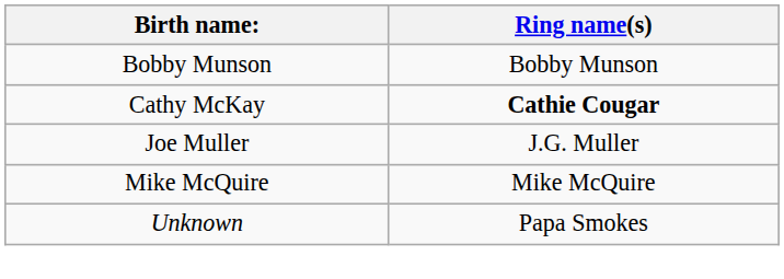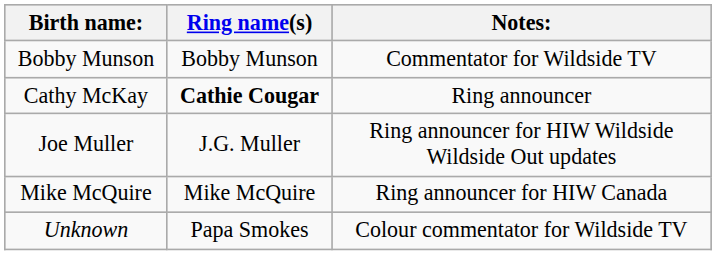 <table class="sortable wikitable" style="font-size:85%; text-align:center; width:70%;">
 <tr>
 <th>Birth name:</th>
 <th><a href='#'>Ring name</a>(s)</th>
+<th>Notes:</th>
 </tr>
 <tr>
 <td>Bobby Munson</td>
 <td>Bobby Munson</td>
+<td>Commentator for Wildside TV</td>
 </tr>
 <tr>
 <td>Cathy McKay</td>
 <td><strong>Cathie Cougar</strong></td>
+<td>Ring announcer</td>
 </tr>
 <tr>
 <td>Joe Muller</td>
 <td>J.G. Muller</td>
+<td>Ring announcer for HIW Wildside<br> Wildside Out updates</td>
 </tr>
 <tr>
 <td>Mike McQuire</td>
 <td>Mike McQuire</td>
+<td>Ring announcer for HIW Canada</td>
 </tr>
 <tr>
 <td><em>Unknown</em></td>
 <td>Papa Smokes</td>
+<td>Colour commentator for Wildside TV</td>
 </tr>
 </table>
